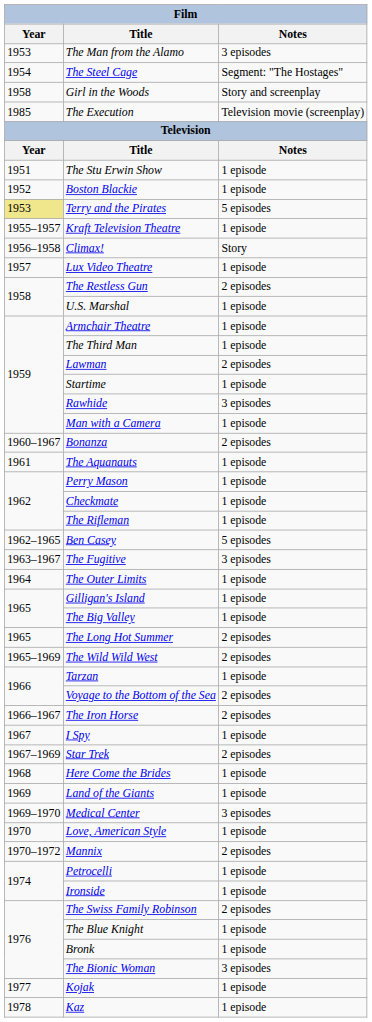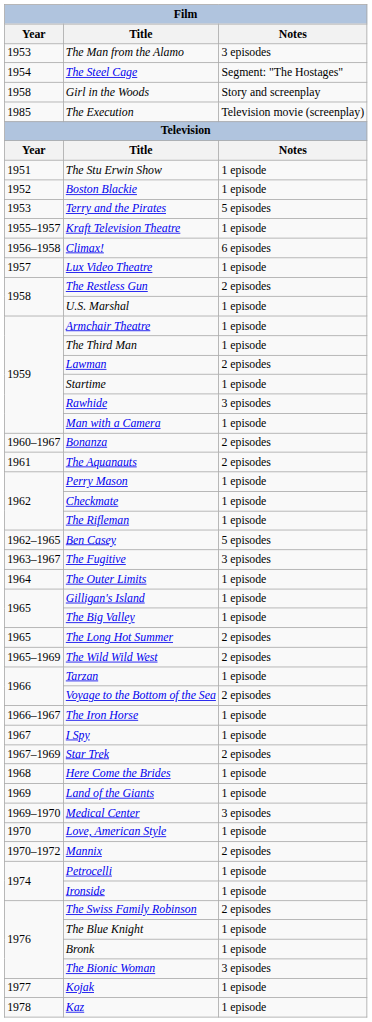 <table class="wikitable" style="font-size: 90%;">
 <tr>
 <th colspan="4" style="background: LightSteelBlue;">Film</th>
 </tr>
 <tr>
 <th>Year</th>
 <th>Title</th>
 <th>Notes</th>
 </tr>
 <tr>
 <td>1953</td>
 <td><em>The Man from the Alamo</em></td>
 <td>3 episodes</td>
 </tr>
 <tr>
 <td>1954</td>
 <td><em><a href='#'>The Steel Cage</a></em></td>
 <td>Segment: "The Hostages"</td>
 </tr>
 <tr>
 <td>1958</td>
 <td><em>Girl in the Woods</em></td>
 <td>Story and screenplay</td>
 </tr>
 <tr>
 <td>1985</td>
 <td><em>The Execution</em></td>
 <td>Television movie (screenplay)</td>
 </tr>
 <tr>
 <th colspan="4" style="background: LightSteelBlue;">Television</th>
 </tr>
 <tr>
 <th>Year</th>
 <th>Title</th>
 <th>Notes</th>
 </tr>
 <tr>
 <td>1951</td>
 <td><em>The Stu Erwin Show</em></td>
 <td>1 episode</td>
 </tr>
 <tr>
 <td>1952</td>
 <td><em><a href='#'>Boston Blackie</a></em></td>
 <td>1 episode</td>
 </tr>
 <tr>
-<td style="background: khaki;">1953</td>
+<td>1953</td>
 <td><em><a href='#'>Terry and the Pirates</a></em></td>
 <td>5 episodes</td>
 </tr>
 <tr>
 <td>1955–1957</td>
 <td><em><a href='#'>Kraft Television Theatre</a></em></td>
 <td>1 episode</td>
 </tr>
 <tr>
 <td>1956–1958</td>
 <td><em><a href='#'>Climax!</a></em></td>
-<td>Story</td>
+<td>6 episodes</td>
 </tr>
 <tr>
 <td>1957</td>
 <td><em><a href='#'>Lux Video Theatre</a></em></td>
 <td>1 episode</td>
 </tr>
 <tr>
 <td rowspan=2>1958</td>
 <td><em><a href='#'>The Restless Gun</a></em></td>
 <td>2 episodes</td>
 </tr>
 <tr>
 <td><em>U.S. Marshal</em></td>
 <td>1 episode</td>
 </tr>
 <tr>
 <td rowspan=6>1959</td>
 <td><em><a href='#'>Armchair Theatre</a></em></td>
 <td>1 episode</td>
 </tr>
 <tr>
 <td><em>The Third Man</em></td>
 <td>1 episode</td>
 </tr>
 <tr>
 <td><em><a href='#'>Lawman</a></em></td>
 <td>2 episodes</td>
 </tr>
 <tr>
 <td><em>Startime</em></td>
 <td>1 episode</td>
 </tr>
 <tr>
 <td><em><a href='#'>Rawhide</a></em></td>
 <td>3 episodes</td>
 </tr>
 <tr>
 <td><em><a href='#'>Man with a Camera</a></em></td>
 <td>1 episode</td>
 </tr>
 <tr>
 <td>1960–1967</td>
 <td><em><a href='#'>Bonanza</a></em></td>
 <td>2 episodes</td>
 </tr>
 <tr>
 <td>1961</td>
 <td><em><a href='#'>The Aquanauts</a></em></td>
-<td>1 episode</td>
+<td>2 episodes</td>
 </tr>
 <tr>
 <td rowspan=3>1962</td>
 <td><em><a href='#'>Perry Mason</a></em></td>
 <td>1 episode</td>
 </tr>
 <tr>
 <td><em><a href='#'>Checkmate</a></em></td>
 <td>1 episode</td>
 </tr>
 <tr>
 <td><em><a href='#'>The Rifleman</a></em></td>
 <td>1 episode</td>
 </tr>
 <tr>
 <td>1962–1965</td>
 <td><em><a href='#'>Ben Casey</a></em></td>
 <td>5 episodes</td>
 </tr>
 <tr>
 <td>1963–1967</td>
 <td><em><a href='#'>The Fugitive</a></em></td>
 <td>3 episodes</td>
 </tr>
 <tr>
 <td>1964</td>
 <td><em><a href='#'>The Outer Limits</a></em></td>
 <td>1 episode</td>
 </tr>
 <tr>
 <td rowspan=2>1965</td>
 <td><em><a href='#'>Gilligan's Island</a></em></td>
 <td>1 episode</td>
 </tr>
 <tr>
 <td><em><a href='#'>The Big Valley</a></em></td>
 <td>1 episode</td>
 </tr>
 <tr>
 <td>1965</td>
 <td><em><a href='#'>The Long Hot Summer</a></em></td>
 <td>2 episodes</td>
 </tr>
 <tr>
 <td>1965–1969</td>
 <td><em><a href='#'>The Wild Wild West</a></em></td>
 <td>2 episodes</td>
 </tr>
 <tr>
 <td rowspan=2>1966</td>
 <td><em><a href='#'>Tarzan</a></em></td>
 <td>1 episode</td>
 </tr>
 <tr>
 <td><em><a href='#'>Voyage to the Bottom of the Sea</a></em></td>
 <td>2 episodes</td>
 </tr>
 <tr>
 <td>1966–1967</td>
 <td><em><a href='#'>The Iron Horse</a></em></td>
-<td>2 episodes</td>
+<td>1 episode</td>
 </tr>
 <tr>
 <td>1967</td>
 <td><em><a href='#'>I Spy</a></em></td>
 <td>1 episode</td>
 </tr>
 <tr>
 <td>1967–1969</td>
 <td><em><a href='#'>Star Trek</a></em></td>
 <td>2 episodes</td>
 </tr>
 <tr>
 <td>1968</td>
 <td><em><a href='#'>Here Come the Brides</a></em></td>
 <td>1 episode</td>
 </tr>
 <tr>
 <td>1969</td>
 <td><em><a href='#'>Land of the Giants</a></em></td>
 <td>1 episode</td>
 </tr>
 <tr>
 <td>1969–1970</td>
 <td><em><a href='#'>Medical Center</a></em></td>
 <td>3 episodes</td>
 </tr>
 <tr>
 <td>1970</td>
 <td><em><a href='#'>Love, American Style</a></em></td>
 <td>1 episode</td>
 </tr>
 <tr>
 <td>1970–1972</td>
 <td><em><a href='#'>Mannix</a></em></td>
 <td>2 episodes</td>
 </tr>
 <tr>
 <td rowspan=2>1974</td>
 <td><em><a href='#'>Petrocelli</a></em></td>
 <td>1 episode</td>
 </tr>
 <tr>
 <td><em><a href='#'>Ironside</a></em></td>
 <td>1 episode</td>
 </tr>
 <tr>
 <td rowspan=4>1976</td>
 <td><em><a href='#'>The Swiss Family Robinson</a></em></td>
 <td>2 episodes</td>
 </tr>
 <tr>
 <td><em>The Blue Knight</em></td>
 <td>1 episode</td>
 </tr>
 <tr>
 <td><em>Bronk</em></td>
 <td>1 episode</td>
 </tr>
 <tr>
 <td><em><a href='#'>The Bionic Woman</a></em></td>
 <td>3 episodes</td>
 </tr>
 <tr>
 <td>1977</td>
 <td><em><a href='#'>Kojak</a></em></td>
 <td>1 episode</td>
 </tr>
 <tr>
 <td>1978</td>
 <td><em><a href='#'>Kaz</a></em></td>
 <td>1 episode</td>
 </tr>
 </table>
